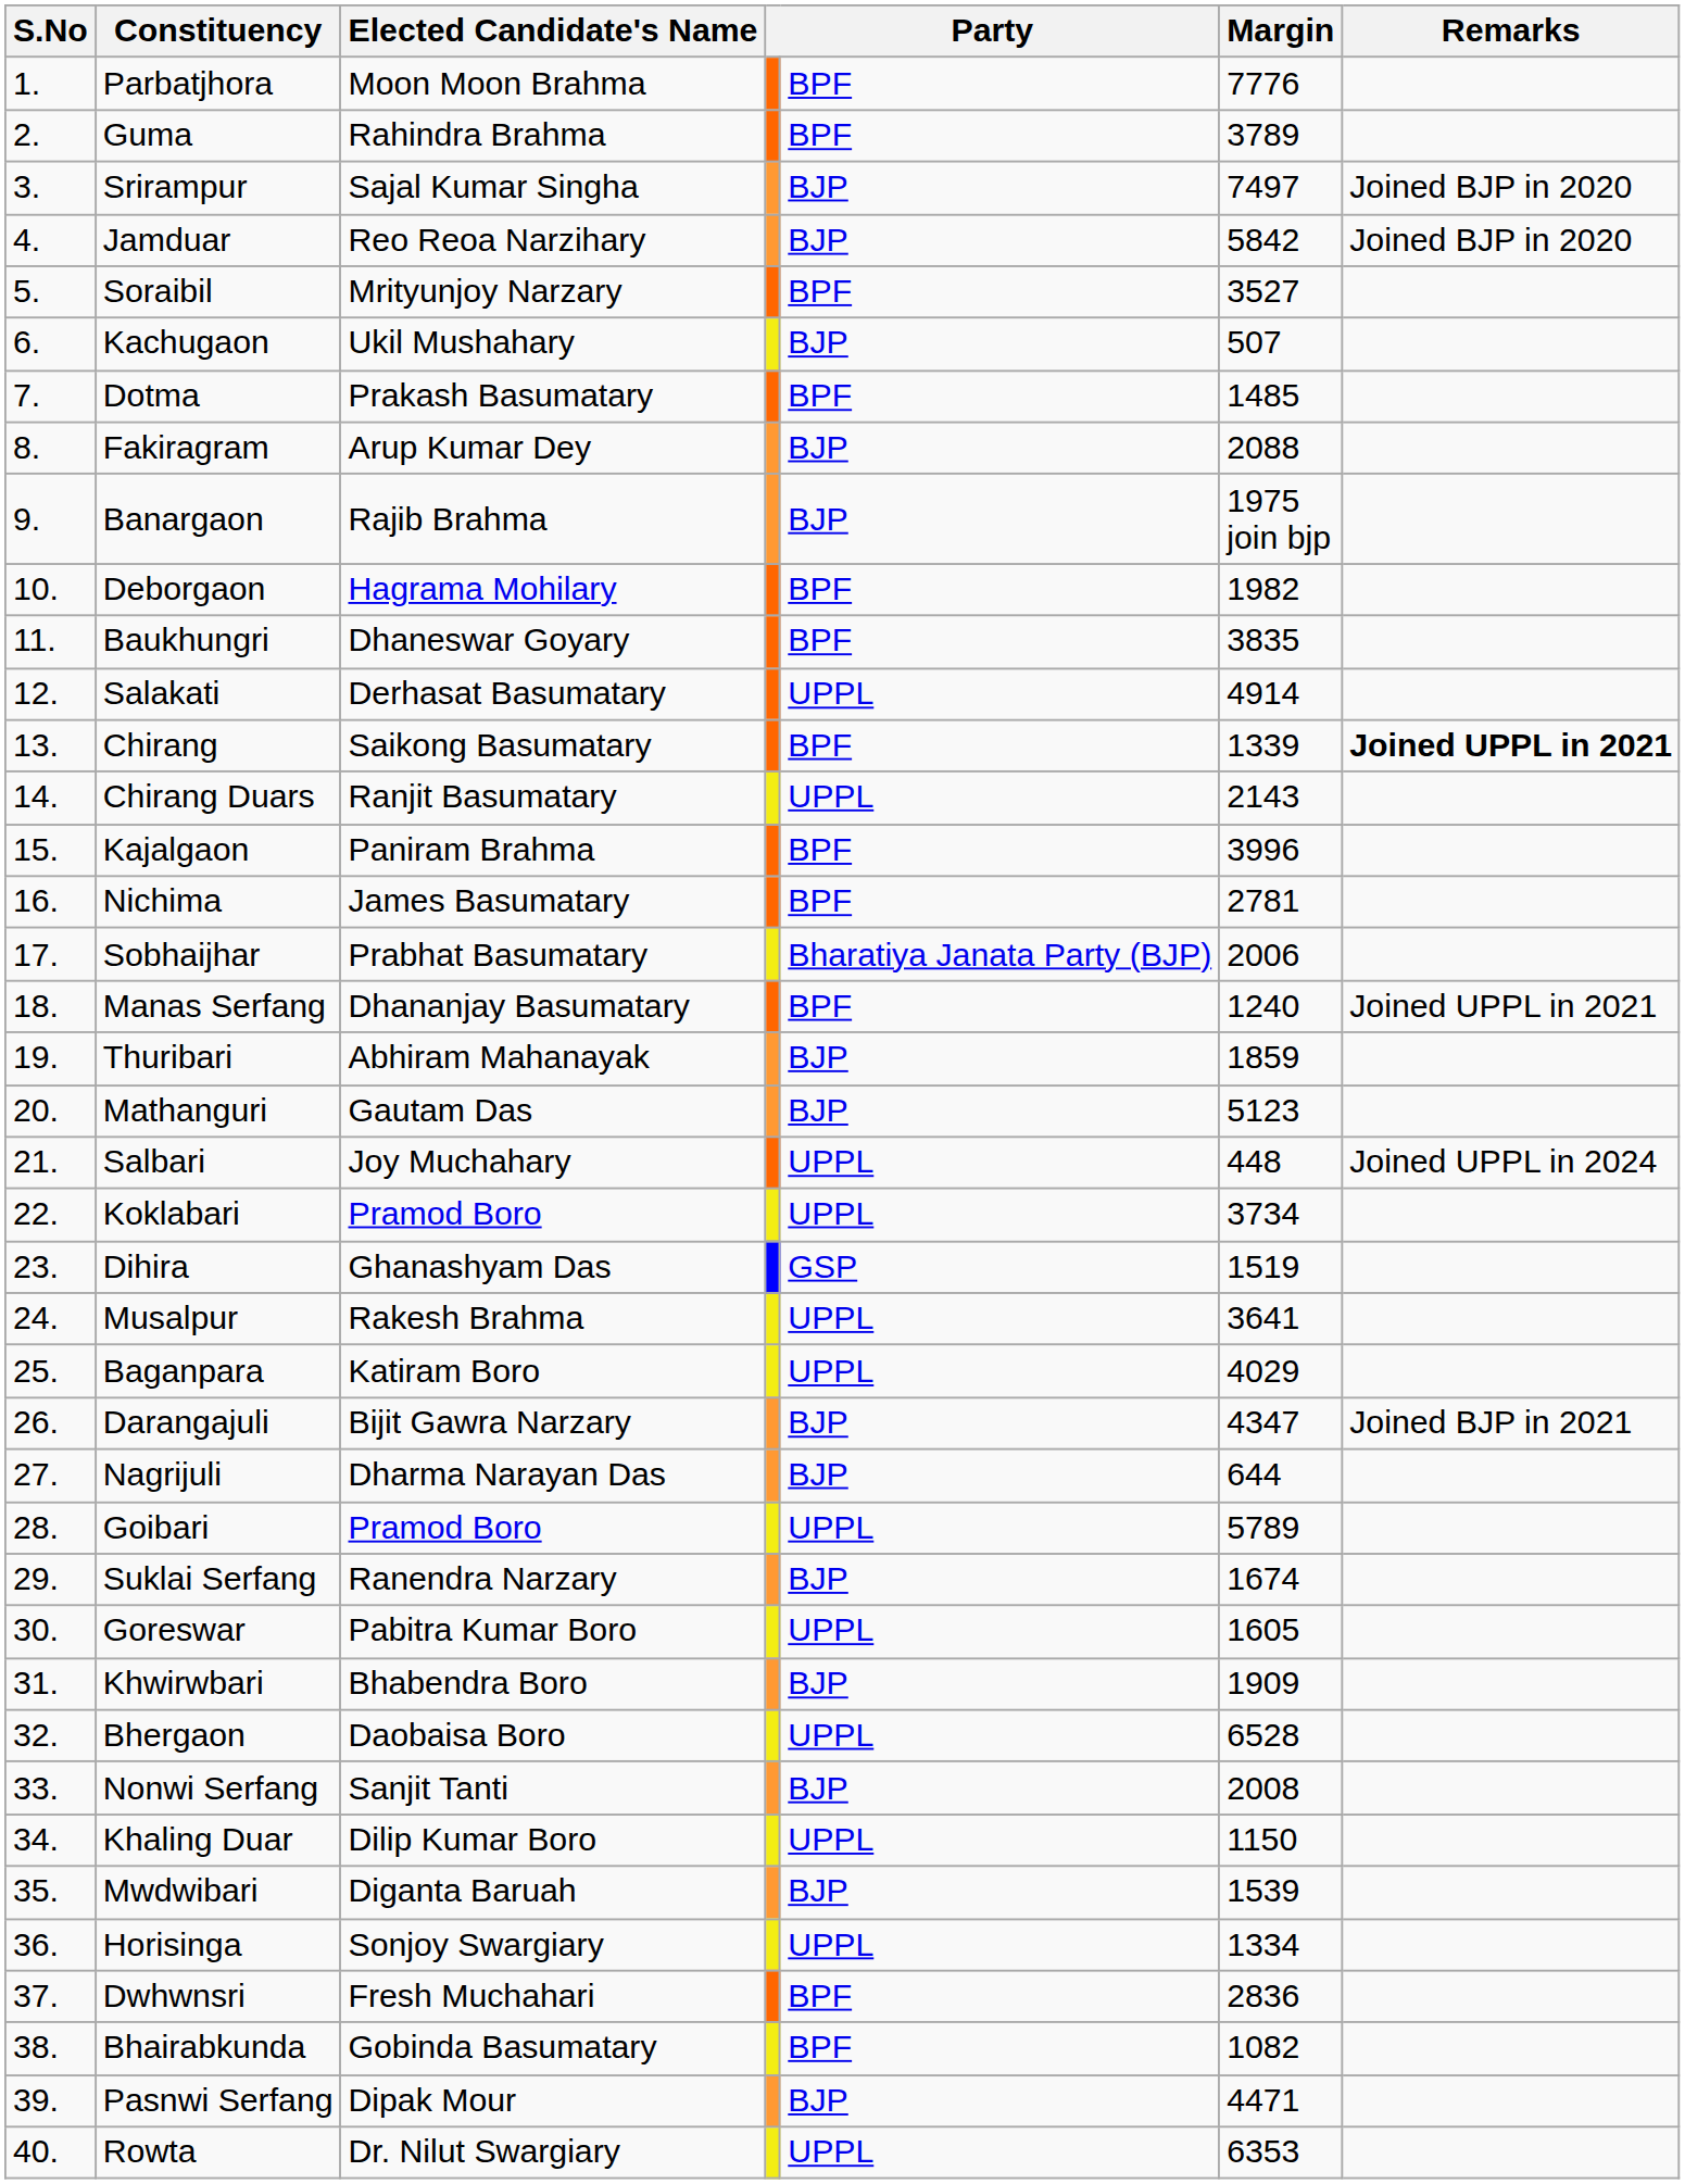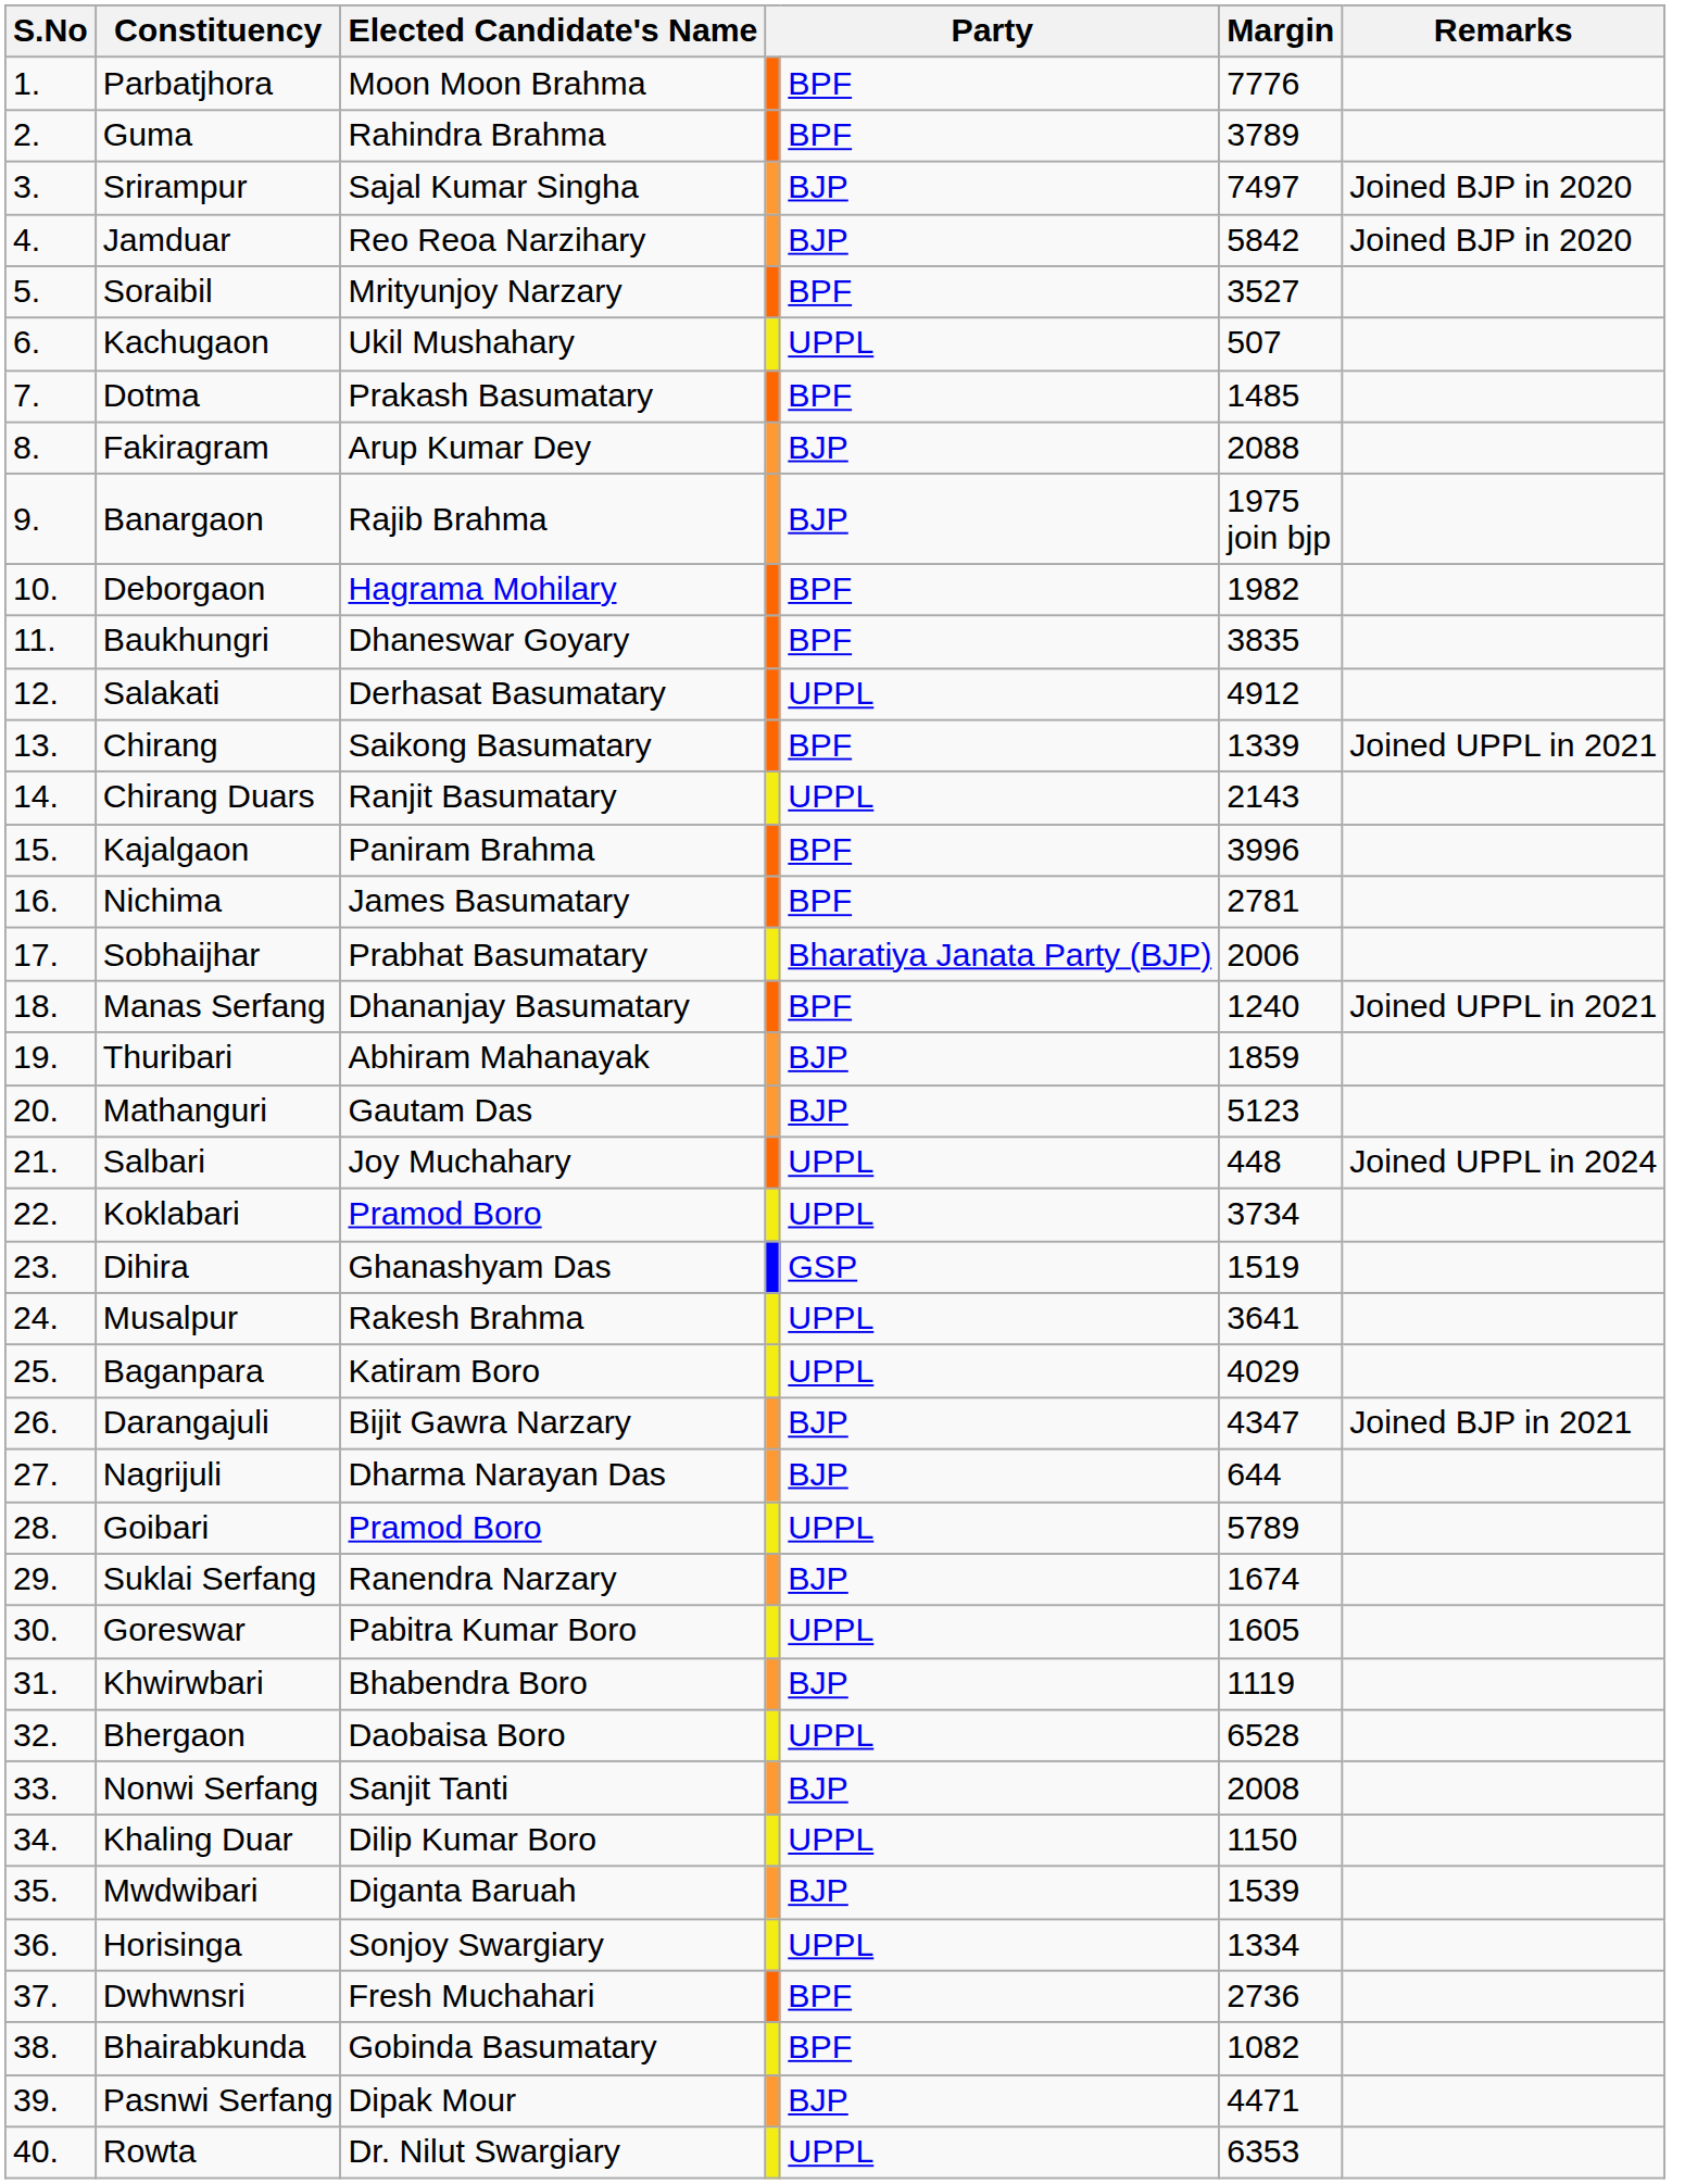 <table class="wikitable sortable">
 <tr>
 <th>S.No</th>
 <th>Constituency</th>
 <th>Elected Candidate's Name</th>
 <th colspan="2">Party</th>
 <th>Margin</th>
 <th>Remarks</th>
 </tr>
 <tr>
 <td>1.</td>
 <td>Parbatjhora</td>
 <td>Moon Moon Brahma</td>
 <td bgcolor=#FF6600></td>
 <td><a href='#'>BPF</a></td>
 <td>7776</td>
 <td></td>
 </tr>
 <tr>
 <td>2.</td>
 <td>Guma</td>
 <td>Rahindra Brahma</td>
 <td bgcolor=#FF6600></td>
 <td><a href='#'>BPF</a></td>
 <td>3789</td>
 <td></td>
 </tr>
 <tr>
 <td>3.</td>
 <td>Srirampur</td>
 <td>Sajal Kumar Singha</td>
 <td bgcolor=#FF9933></td>
 <td><a href='#'>BJP</a></td>
 <td>7497</td>
 <td>Joined BJP in 2020</td>
 </tr>
 <tr>
 <td>4.</td>
 <td>Jamduar</td>
 <td>Reo Reoa Narzihary</td>
 <td bgcolor=#FF9933></td>
 <td><a href='#'>BJP</a></td>
 <td>5842</td>
 <td>Joined BJP in 2020</td>
 </tr>
 <tr>
 <td>5.</td>
 <td>Soraibil</td>
 <td>Mrityunjoy Narzary</td>
 <td bgcolor=#FF6600></td>
 <td><a href='#'>BPF</a></td>
 <td>3527</td>
 <td></td>
 </tr>
 <tr>
 <td>6.</td>
 <td>Kachugaon</td>
 <td>Ukil Mushahary</td>
 <td bgcolor=#F3ED13></td>
-<td><a href='#'>BJP</a></td>
+<td><a href='#'>UPPL</a></td>
 <td>507</td>
 <td></td>
 </tr>
 <tr>
 <td>7.</td>
 <td>Dotma</td>
 <td>Prakash Basumatary</td>
 <td bgcolor=#FF6600></td>
 <td><a href='#'>BPF</a></td>
 <td>1485</td>
 <td></td>
 </tr>
 <tr>
 <td>8.</td>
 <td>Fakiragram</td>
 <td>Arup Kumar Dey</td>
 <td bgcolor=#FF9933></td>
 <td><a href='#'>BJP</a></td>
 <td>2088</td>
 <td></td>
 </tr>
 <tr>
 <td>9.</td>
 <td>Banargaon</td>
 <td>Rajib Brahma</td>
 <td bgcolor=#FF9933></td>
 <td><a href='#'>BJP</a></td>
 <td>1975<br>join bjp</td>
 </tr>
 <tr>
 <td>10.</td>
 <td>Deborgaon</td>
 <td><a href='#'>Hagrama Mohilary</a></td>
 <td bgcolor=#FF6600></td>
 <td><a href='#'>BPF</a></td>
 <td>1982</td>
 <td></td>
 </tr>
 <tr>
 <td>11.</td>
 <td>Baukhungri</td>
 <td>Dhaneswar Goyary</td>
 <td bgcolor=#FF6600></td>
 <td><a href='#'>BPF</a></td>
 <td>3835</td>
 <td></td>
 </tr>
 <tr>
 <td>12.</td>
 <td>Salakati</td>
 <td>Derhasat Basumatary</td>
 <td bgcolor=#FF6600></td>
 <td><a href='#'>UPPL</a></td>
-<td>4914</td>
+<td>4912</td>
 <td></td>
 </tr>
 <tr>
 <td>13.</td>
 <td>Chirang</td>
 <td>Saikong Basumatary</td>
 <td bgcolor=#FF6600></td>
 <td><a href='#'>BPF</a></td>
 <td>1339</td>
-<td><strong>Joined UPPL in 2021</strong></td>
+<td>Joined UPPL in 2021</td>
 </tr>
 <tr>
 <td>14.</td>
 <td>Chirang Duars</td>
 <td>Ranjit Basumatary</td>
 <td bgcolor=#F3ED13></td>
 <td><a href='#'>UPPL</a></td>
 <td>2143</td>
 <td></td>
 </tr>
 <tr>
 <td>15.</td>
 <td>Kajalgaon</td>
 <td>Paniram Brahma</td>
 <td bgcolor=#FF6600></td>
 <td><a href='#'>BPF</a></td>
 <td>3996</td>
 <td></td>
 </tr>
 <tr>
 <td>16.</td>
 <td>Nichima</td>
 <td>James Basumatary</td>
 <td bgcolor=#FF6600></td>
 <td><a href='#'>BPF</a></td>
 <td>2781</td>
 <td></td>
 </tr>
 <tr>
 <td>17.</td>
 <td>Sobhaijhar</td>
 <td>Prabhat Basumatary</td>
 <td bgcolor=#F3ED13></td>
 <td><a href='#'>Bharatiya Janata Party (BJP)</a></td>
 <td>2006</td>
 <td></td>
 </tr>
 <tr joined uppl in 2021>
 <td>18.</td>
 <td>Manas Serfang</td>
 <td>Dhananjay Basumatary</td>
 <td bgcolor=#FF6600></td>
 <td><a href='#'>BPF</a></td>
 <td>1240</td>
 <td>Joined UPPL in 2021</td>
 </tr>
 <tr>
 <td>19.</td>
 <td>Thuribari</td>
 <td>Abhiram Mahanayak</td>
 <td bgcolor=#FF9933></td>
 <td><a href='#'>BJP</a></td>
 <td>1859</td>
 <td></td>
 </tr>
 <tr>
 <td>20.</td>
 <td>Mathanguri</td>
 <td>Gautam Das</td>
 <td bgcolor=#FF9933></td>
 <td><a href='#'>BJP</a></td>
 <td>5123</td>
 <td></td>
 </tr>
 <tr>
 <td>21.</td>
 <td>Salbari</td>
 <td>Joy Muchahary</td>
 <td bgcolor=#FF6600></td>
 <td><a href='#'>UPPL</a></td>
 <td>448</td>
 <td>Joined UPPL in 2024</td>
 </tr>
 <tr>
 <td>22.</td>
 <td>Koklabari</td>
 <td><a href='#'>Pramod Boro</a></td>
 <td bgcolor=F3ED13></td>
 <td><a href='#'>UPPL</a></td>
 <td>3734</td>
 <td></td>
 </tr>
 <tr>
 <td>23.</td>
 <td>Dihira</td>
 <td>Ghanashyam Das</td>
 <td bgcolor=#0000FF></td>
 <td><a href='#'>GSP</a></td>
 <td>1519</td>
 <td></td>
 </tr>
 <tr>
 <td>24.</td>
 <td>Musalpur</td>
 <td>Rakesh Brahma</td>
 <td bgcolor=F3ED13></td>
 <td><a href='#'>UPPL</a></td>
 <td>3641</td>
 <td></td>
 </tr>
 <tr>
 <td>25.</td>
 <td>Baganpara</td>
 <td>Katiram Boro</td>
 <td bgcolor=#F3ED13></td>
 <td><a href='#'>UPPL</a></td>
 <td>4029</td>
 <td></td>
 </tr>
 <tr>
 <td>26.</td>
 <td>Darangajuli</td>
 <td>Bijit Gawra Narzary</td>
 <td bgcolor=#FF9933></td>
 <td><a href='#'>BJP</a></td>
 <td>4347</td>
 <td>Joined BJP in 2021</td>
 </tr>
 <tr>
 <td>27.</td>
 <td>Nagrijuli</td>
 <td>Dharma Narayan Das</td>
 <td bgcolor=#FF9933></td>
 <td><a href='#'>BJP</a></td>
 <td>644</td>
 <td></td>
 </tr>
 <tr>
 <td>28.</td>
 <td>Goibari</td>
 <td><a href='#'>Pramod Boro</a></td>
 <td bgcolor=F3ED13></td>
 <td><a href='#'>UPPL</a></td>
 <td>5789</td>
 <td></td>
 </tr>
 <tr>
 <td>29.</td>
 <td>Suklai Serfang</td>
 <td>Ranendra Narzary</td>
 <td bgcolor=#FF9933></td>
 <td><a href='#'>BJP</a></td>
 <td>1674</td>
 <td></td>
 </tr>
 <tr>
 <td>30.</td>
 <td>Goreswar</td>
 <td>Pabitra Kumar Boro</td>
 <td bgcolor=#F3ED13></td>
 <td><a href='#'>UPPL</a></td>
 <td>1605</td>
 <td></td>
 </tr>
 <tr>
 <td>31.</td>
 <td>Khwirwbari</td>
 <td>Bhabendra Boro</td>
 <td bgcolor=FF9933></td>
 <td><a href='#'>BJP</a></td>
-<td>1909</td>
+<td>1119</td>
 <td></td>
 </tr>
 <tr>
 <td>32.</td>
 <td>Bhergaon</td>
 <td>Daobaisa Boro</td>
 <td bgcolor=#F3ED13></td>
 <td><a href='#'>UPPL</a></td>
 <td>6528</td>
 <td></td>
 </tr>
 <tr>
 <td>33.</td>
 <td>Nonwi Serfang</td>
 <td>Sanjit Tanti</td>
 <td bgcolor=#FF9933></td>
 <td><a href='#'>BJP</a></td>
 <td>2008</td>
 <td></td>
 </tr>
 <tr>
 <td>34.</td>
 <td>Khaling Duar</td>
 <td>Dilip Kumar Boro</td>
 <td bgcolor=F3ED13></td>
 <td><a href='#'>UPPL</a></td>
 <td>1150</td>
 <td></td>
 </tr>
 <tr>
 <td>35.</td>
 <td>Mwdwibari</td>
 <td>Diganta Baruah</td>
 <td bgcolor=#FF9933></td>
 <td><a href='#'>BJP</a></td>
 <td>1539</td>
 <td></td>
 </tr>
 <tr>
 <td>36.</td>
 <td>Horisinga</td>
 <td>Sonjoy Swargiary</td>
 <td bgcolor=#F3ED13></td>
 <td><a href='#'>UPPL</a></td>
 <td>1334</td>
 <td></td>
 </tr>
 <tr>
 <td>37.</td>
 <td>Dwhwnsri</td>
 <td>Fresh Muchahari</td>
 <td bgcolor=#FF6600></td>
 <td><a href='#'>BPF</a></td>
-<td>2836</td>
+<td>2736</td>
 <td></td>
 </tr>
 <tr>
 <td>38.</td>
 <td>Bhairabkunda</td>
 <td>Gobinda Basumatary</td>
 <td bgcolor=#F3ED13></td>
 <td><a href='#'>BPF</a></td>
 <td>1082</td>
 <td></td>
 </tr>
 <tr>
 <td>39.</td>
 <td>Pasnwi Serfang</td>
 <td>Dipak Mour</td>
 <td bgcolor=#FF9933></td>
 <td><a href='#'>BJP</a></td>
 <td>4471</td>
 <td></td>
 </tr>
 <tr>
 <td>40.</td>
 <td>Rowta</td>
 <td>Dr. Nilut Swargiary</td>
 <td bgcolor=#F3ED13></td>
 <td><a href='#'>UPPL</a></td>
 <td>6353</td>
 <td></td>
 </tr>
 </table>
